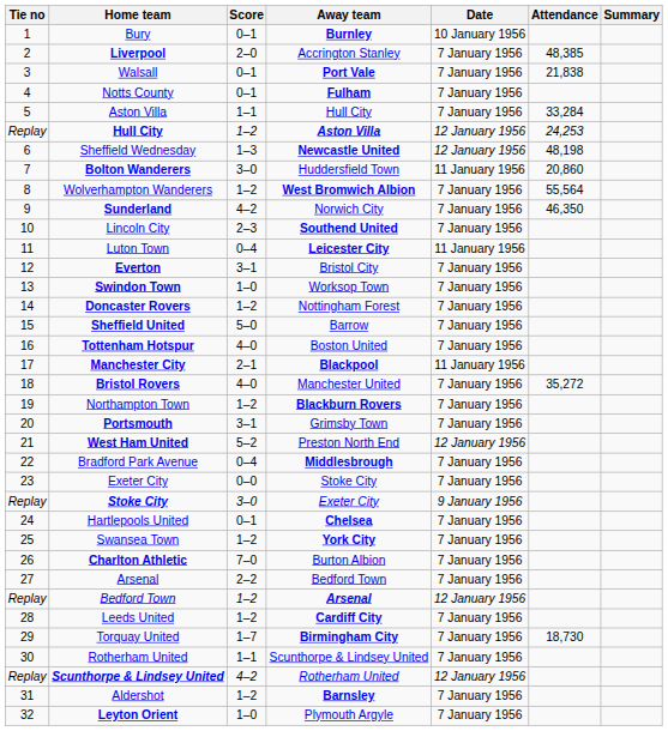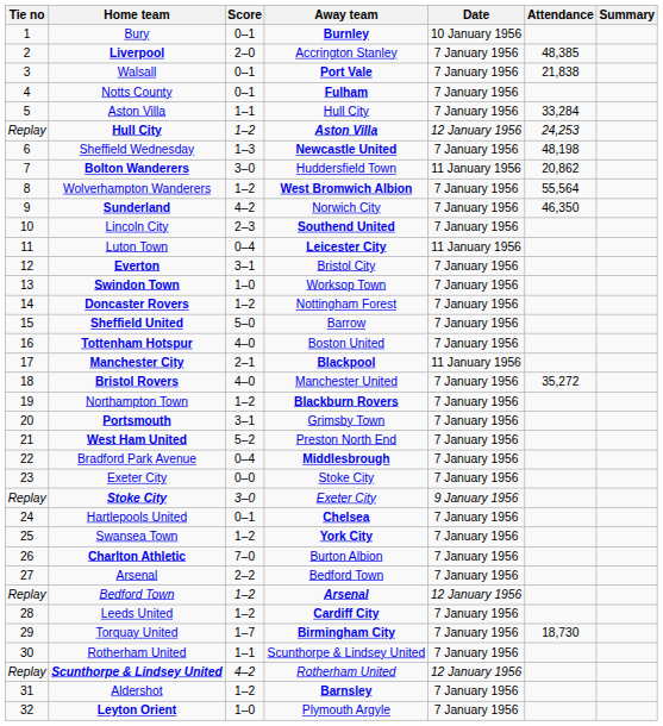 <table class="wikitable" style="text-align: center">
 <tr>
 <th>Tie no</th>
 <th>Home team</th>
 <th>Score</th>
 <th>Away team</th>
 <th>Date</th>
 <th>Attendance</th>
 <th>Summary</th>
 </tr>
 <tr>
 <td>1</td>
 <td><a href='#'>Bury</a></td>
 <td>0–1</td>
 <td><strong><a href='#'>Burnley</a></strong></td>
 <td>10 January 1956</td>
 <td></td>
 <td></td>
 </tr>
 <tr>
 <td>2</td>
 <td><strong><a href='#'>Liverpool</a></strong></td>
 <td>2–0</td>
 <td><a href='#'>Accrington Stanley</a></td>
 <td>7 January 1956</td>
 <td>48,385</td>
 <td></td>
 </tr>
 <tr>
 <td>3</td>
 <td><a href='#'>Walsall</a></td>
 <td>0–1</td>
 <td><strong><a href='#'>Port Vale</a></strong></td>
 <td>7 January 1956</td>
 <td>21,838</td>
 <td></td>
 </tr>
 <tr>
 <td>4</td>
 <td><a href='#'>Notts County</a></td>
 <td>0–1</td>
 <td><strong><a href='#'>Fulham</a></strong></td>
 <td>7 January 1956</td>
 <td></td>
 <td></td>
 </tr>
 <tr>
 <td>5</td>
 <td><a href='#'>Aston Villa</a></td>
 <td>1–1</td>
 <td><a href='#'>Hull City</a></td>
 <td>7 January 1956</td>
 <td>33,284</td>
 <td></td>
 </tr>
 <tr>
 <td><em>Replay</em></td>
 <td><strong><a href='#'>Hull City</a></strong></td>
 <td><em>1–2</em></td>
 <td><strong><em><a href='#'>Aston Villa</a></em></strong></td>
 <td><em>12 January 1956</em></td>
 <td><em>24,253 </em></td>
 <td></td>
 </tr>
 <tr>
 <td>6</td>
 <td><a href='#'>Sheffield Wednesday</a></td>
 <td>1–3</td>
 <td><strong><a href='#'>Newcastle United</a></strong></td>
-<td><em>12 January 1956</em></td>
+<td>7 January 1956</td>
 <td>48,198</td>
 <td></td>
 </tr>
 <tr>
 <td>7</td>
 <td><strong><a href='#'>Bolton Wanderers</a></strong></td>
 <td>3–0</td>
 <td><a href='#'>Huddersfield Town</a></td>
 <td>11 January 1956</td>
-<td>20,860</td>
+<td>20,862</td>
 <td></td>
 </tr>
 <tr>
 <td>8</td>
 <td><a href='#'>Wolverhampton Wanderers</a></td>
 <td>1–2</td>
 <td><strong><a href='#'>West Bromwich Albion</a></strong></td>
 <td>7 January 1956</td>
 <td>55,564</td>
 <td></td>
 </tr>
 <tr>
 <td>9</td>
 <td><strong><a href='#'>Sunderland</a></strong></td>
 <td>4–2</td>
 <td><a href='#'>Norwich City</a></td>
 <td>7 January 1956</td>
 <td>46,350</td>
 <td></td>
 </tr>
 <tr>
 <td>10</td>
 <td><a href='#'>Lincoln City</a></td>
 <td>2–3</td>
 <td><strong><a href='#'>Southend United</a></strong></td>
 <td>7 January 1956</td>
 <td></td>
 <td></td>
 </tr>
 <tr>
 <td>11</td>
 <td><a href='#'>Luton Town</a></td>
 <td>0–4</td>
 <td><strong><a href='#'>Leicester City</a></strong></td>
 <td>11 January 1956</td>
 <td></td>
 <td></td>
 </tr>
 <tr>
 <td>12</td>
 <td><strong><a href='#'>Everton</a></strong></td>
 <td>3–1</td>
 <td><a href='#'>Bristol City</a></td>
 <td>7 January 1956</td>
 <td></td>
 <td></td>
 </tr>
 <tr>
 <td>13</td>
 <td><strong><a href='#'>Swindon Town</a></strong></td>
 <td>1–0</td>
 <td><a href='#'>Worksop Town</a></td>
 <td>7 January 1956</td>
 <td></td>
 <td></td>
 </tr>
 <tr>
 <td>14</td>
 <td><strong><a href='#'>Doncaster Rovers</a></strong></td>
 <td>1–2</td>
 <td><a href='#'>Nottingham Forest</a></td>
 <td>7 January 1956</td>
 <td></td>
 <td></td>
 </tr>
 <tr>
 <td>15</td>
 <td><strong><a href='#'>Sheffield United</a></strong></td>
 <td>5–0</td>
 <td><a href='#'>Barrow</a></td>
 <td>7 January 1956</td>
 <td></td>
 <td></td>
 </tr>
 <tr>
 <td>16</td>
 <td><strong><a href='#'>Tottenham Hotspur</a></strong></td>
 <td>4–0</td>
 <td><a href='#'>Boston United</a></td>
 <td>7 January 1956</td>
 <td></td>
 <td></td>
 </tr>
 <tr>
 <td>17</td>
 <td><strong><a href='#'>Manchester City</a></strong></td>
 <td>2–1</td>
 <td><strong><a href='#'>Blackpool</a></strong></td>
 <td>11 January 1956</td>
 <td></td>
 <td></td>
 </tr>
 <tr>
 <td>18</td>
 <td><strong><a href='#'>Bristol Rovers</a></strong></td>
 <td>4–0</td>
 <td><a href='#'>Manchester United</a></td>
 <td>7 January 1956</td>
 <td>35,272</td>
 <td></td>
 </tr>
 <tr>
 <td>19</td>
 <td><a href='#'>Northampton Town</a></td>
 <td>1–2</td>
 <td><strong><a href='#'>Blackburn Rovers</a></strong></td>
 <td>7 January 1956</td>
 <td></td>
 <td></td>
 </tr>
 <tr>
 <td>20</td>
 <td><strong><a href='#'>Portsmouth</a></strong></td>
 <td>3–1</td>
 <td><a href='#'>Grimsby Town</a></td>
 <td>7 January 1956</td>
 <td></td>
 <td></td>
 </tr>
 <tr>
 <td>21</td>
 <td><strong><a href='#'>West Ham United</a></strong></td>
 <td>5–2</td>
 <td><a href='#'>Preston North End</a></td>
-<td><em>12 January 1956</em></td>
+<td>7 January 1956</td>
 <td></td>
 <td></td>
 </tr>
 <tr>
 <td>22</td>
 <td><a href='#'>Bradford Park Avenue</a></td>
 <td>0–4</td>
 <td><strong><a href='#'>Middlesbrough</a></strong></td>
 <td>7 January 1956</td>
 <td></td>
 <td></td>
 </tr>
 <tr>
 <td>23</td>
 <td><a href='#'>Exeter City</a></td>
 <td>0–0</td>
 <td><a href='#'>Stoke City</a></td>
 <td>7 January 1956</td>
 <td></td>
 <td></td>
 </tr>
 <tr>
 <td><em>Replay</em></td>
 <td><strong><em><a href='#'>Stoke City</a></em></strong></td>
 <td><em>3–0</em></td>
 <td><em><a href='#'>Exeter City</a></em></td>
 <td><em>9 January 1956</em></td>
 <td><em> </em></td>
 <td></td>
 </tr>
 <tr>
 <td>24</td>
 <td><a href='#'>Hartlepools United</a></td>
 <td>0–1</td>
 <td><strong><a href='#'>Chelsea</a></strong></td>
 <td>7 January 1956</td>
 <td></td>
 <td></td>
 </tr>
 <tr>
 <td>25</td>
 <td><a href='#'>Swansea Town</a></td>
 <td>1–2</td>
 <td><strong><a href='#'>York City</a></strong></td>
 <td>7 January 1956</td>
 <td></td>
 <td></td>
 </tr>
 <tr>
 <td>26</td>
 <td><strong><a href='#'>Charlton Athletic</a></strong></td>
 <td>7–0</td>
 <td><a href='#'>Burton Albion</a></td>
 <td>7 January 1956</td>
 <td></td>
 <td></td>
 </tr>
 <tr>
 <td>27</td>
 <td><a href='#'>Arsenal</a></td>
 <td>2–2</td>
 <td><a href='#'>Bedford Town</a></td>
 <td>7 January 1956</td>
 <td></td>
 <td></td>
 </tr>
 <tr>
 <td><em>Replay</em></td>
 <td><em><a href='#'>Bedford Town</a></em></td>
 <td><em>1–2</em></td>
 <td><strong><em><a href='#'>Arsenal</a></em></strong></td>
 <td><em>12 January 1956</em></td>
 <td><em> </em></td>
 <td></td>
 </tr>
 <tr>
 <td>28</td>
 <td><a href='#'>Leeds United</a></td>
 <td>1–2</td>
 <td><strong><a href='#'>Cardiff City</a></strong></td>
 <td>7 January 1956</td>
 <td></td>
 <td></td>
 </tr>
 <tr>
 <td>29</td>
 <td><a href='#'>Torquay United</a></td>
 <td>1–7</td>
 <td><strong><a href='#'>Birmingham City</a></strong></td>
 <td>7 January 1956</td>
 <td>18,730</td>
 <td></td>
 </tr>
 <tr>
 <td>30</td>
 <td><a href='#'>Rotherham United</a></td>
 <td>1–1</td>
 <td><a href='#'>Scunthorpe & Lindsey United</a></td>
 <td>7 January 1956</td>
 <td></td>
 <td></td>
 </tr>
 <tr>
 <td><em>Replay</em></td>
 <td><strong><em><a href='#'>Scunthorpe & Lindsey United</a></em></strong></td>
 <td><em>4–2</em></td>
 <td><em><a href='#'>Rotherham United</a></em></td>
 <td><em>12 January 1956</em></td>
 <td><em> </em></td>
 <td></td>
 </tr>
 <tr>
 <td>31</td>
 <td><a href='#'>Aldershot</a></td>
 <td>1–2</td>
 <td><strong><a href='#'>Barnsley</a></strong></td>
 <td>7 January 1956</td>
 <td></td>
 <td></td>
 </tr>
 <tr>
 <td>32</td>
 <td><strong><a href='#'>Leyton Orient</a></strong></td>
 <td>1–0</td>
 <td><a href='#'>Plymouth Argyle</a></td>
 <td>7 January 1956</td>
 <td></td>
 <td></td>
 </tr>
 </table>
